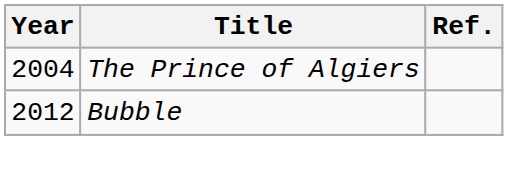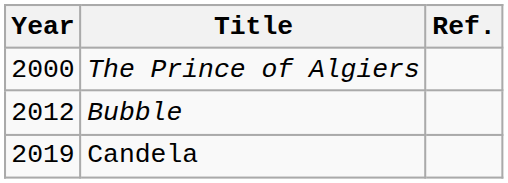 <table class="wikitable">
 <tr>
 <th>Year</th>
 <th>Title</th>
 <th>Ref.</th>
 </tr>
 <tr>
-<td>2004</td>
+<td>2000</td>
 <td><em>The Prince of Algiers</em></td>
 <td></td>
 </tr>
 <tr>
 <td>2012</td>
 <td><em>Bubble</em></td>
 <td></td>
 </tr>
+<tr>
+<td>2019</td>
+<td>Candela</td>
+<td></td>
+</tr>
 </table>
